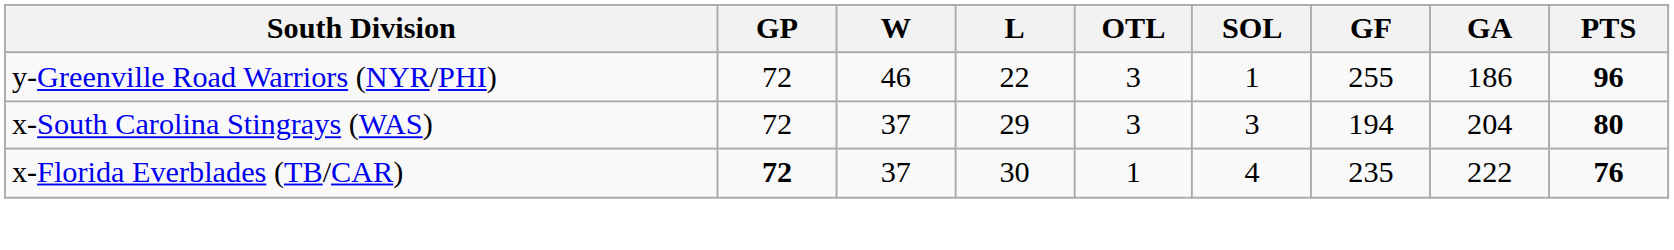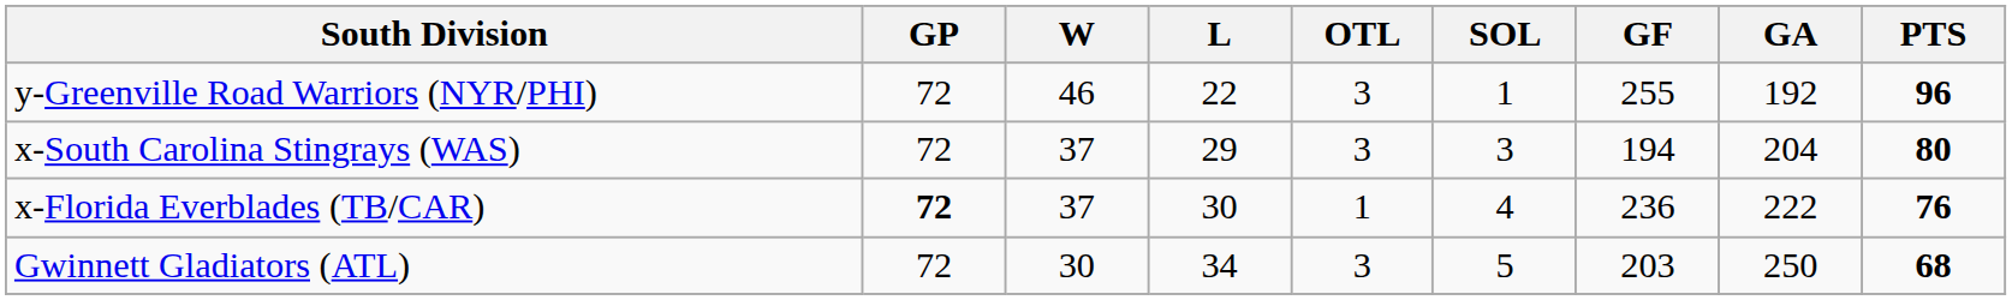 <table class="wikitable" style="text-align:center">
 <tr>
 <th bgcolor="#DDDDFF" width="30%">South Division</th>
 <th bgcolor="#DDDDFF" width="5%">GP</th>
 <th bgcolor="#DDDDFF" width="5%">W</th>
 <th bgcolor="#DDDDFF" width="5%">L</th>
 <th bgcolor="#DDDDFF" width="5%">OTL</th>
 <th bgcolor="#DDDDFF" width="5%">SOL</th>
 <th bgcolor="#DDDDFF" width="5%">GF</th>
 <th bgcolor="#DDDDFF" width="5%">GA</th>
 <th bgcolor="#DDDDFF" width="5%">PTS</th>
 </tr>
 <tr>
 <td align=left>y-<a href='#'>Greenville Road Warriors</a> (<a href='#'>NYR</a>/<a href='#'>PHI</a>)</td>
 <td>72</td>
 <td>46</td>
 <td>22</td>
 <td>3</td>
 <td>1</td>
 <td>255</td>
-<td>186</td>
+<td>192</td>
 <td><strong>96</strong></td>
 </tr>
 <tr>
 <td align=left>x-<a href='#'>South Carolina Stingrays</a> (<a href='#'>WAS</a>)</td>
 <td>72</td>
 <td>37</td>
 <td>29</td>
 <td>3</td>
 <td>3</td>
 <td>194</td>
 <td>204</td>
 <td><strong>80</strong></td>
 </tr>
 <tr>
 <td align=left>x-<a href='#'>Florida Everblades</a> (<a href='#'>TB</a>/<a href='#'>CAR</a>)</td>
 <td><strong>72</strong></td>
 <td>37</td>
 <td>30</td>
 <td>1</td>
 <td>4</td>
-<td>235</td>
+<td>236</td>
 <td>222</td>
 <td><strong>76</strong></td>
 </tr>
+<tr>
+<td align=left><a href='#'>Gwinnett Gladiators</a> (<a href='#'>ATL</a>)</td>
+<td>72</td>
+<td>30</td>
+<td>34</td>
+<td>3</td>
+<td>5</td>
+<td>203</td>
+<td>250</td>
+<td><strong>68</strong></td>
+</tr>
 </table>
